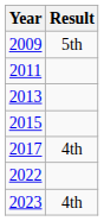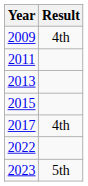 <table class="wikitable" style="text-align:center">
 <tr>
 <th>Year</th>
 <th>Result</th>
 </tr>
 <tr>
 <td><a href='#'>2009</a></td>
-<td>5th</td>
+<td>4th</td>
 </tr>
 <tr>
 <td><a href='#'>2011</a></td>
 <td></td>
 </tr>
 <tr>
 <td><a href='#'>2013</a></td>
 <td></td>
 </tr>
 <tr>
 <td><a href='#'>2015</a></td>
 <td></td>
 </tr>
 <tr>
 <td><a href='#'>2017</a></td>
 <td>4th</td>
 </tr>
 <tr>
 <td><a href='#'>2022</a></td>
 <td></td>
 </tr>
 <tr>
 <td><a href='#'>2023</a></td>
-<td>4th</td>
+<td>5th</td>
 </tr>
 </table>
